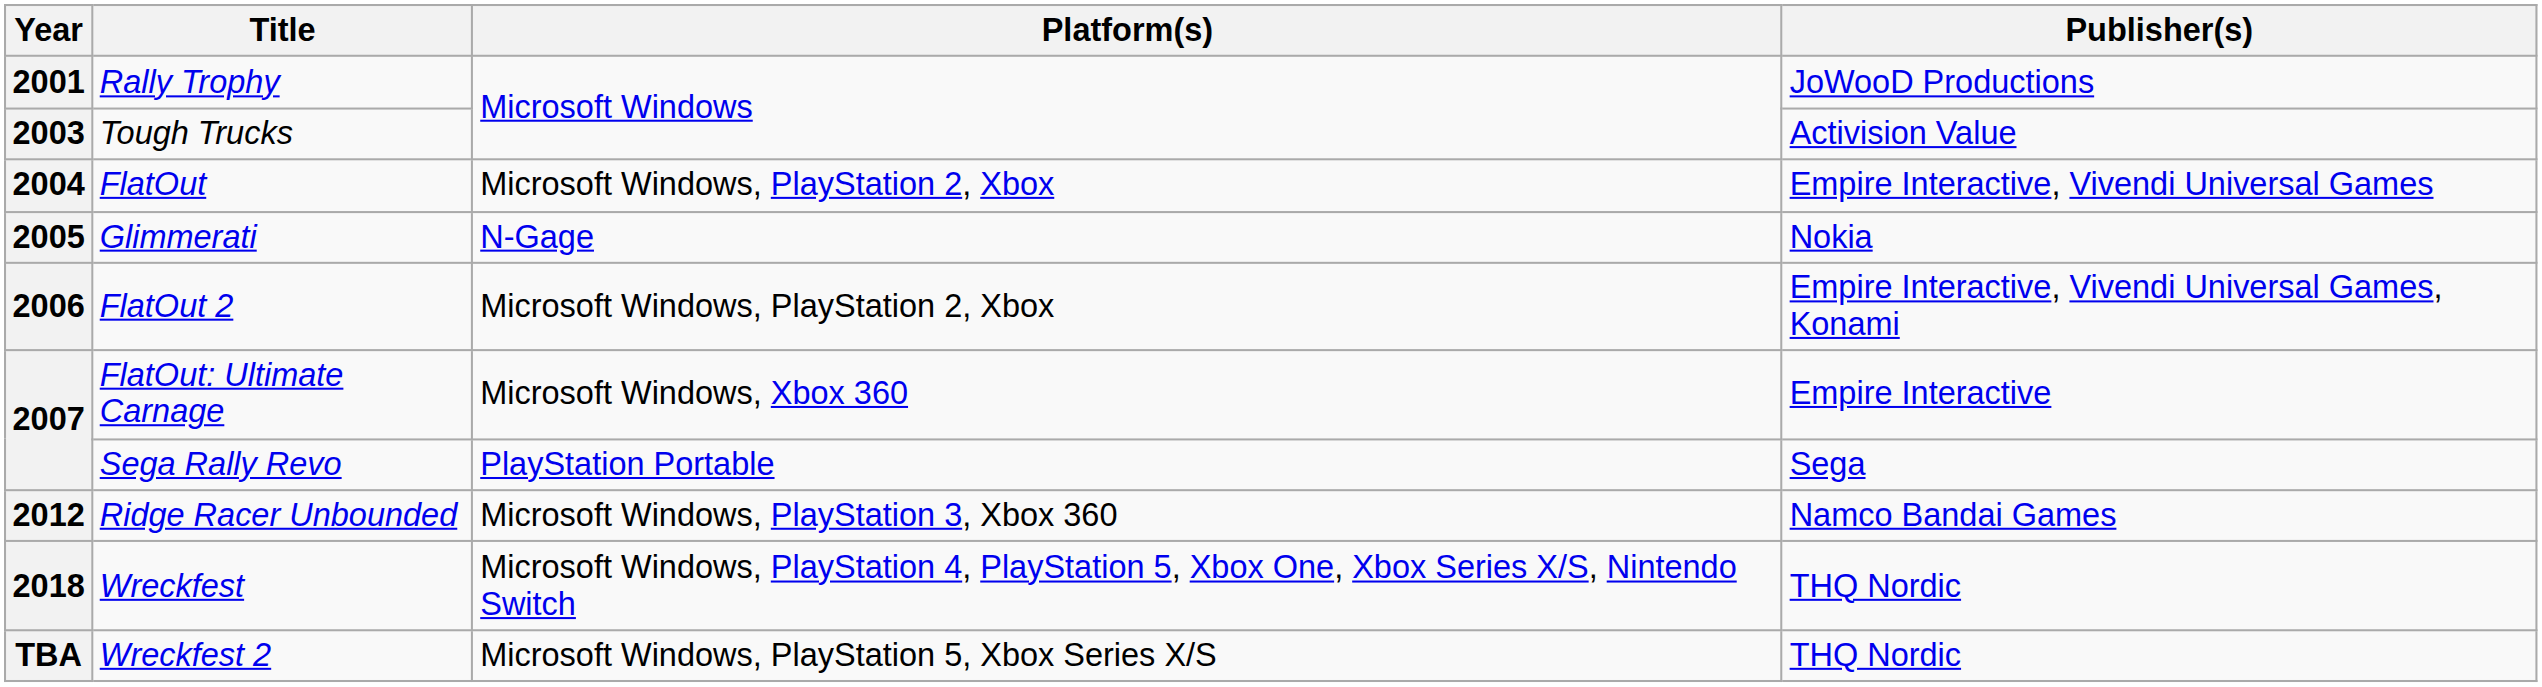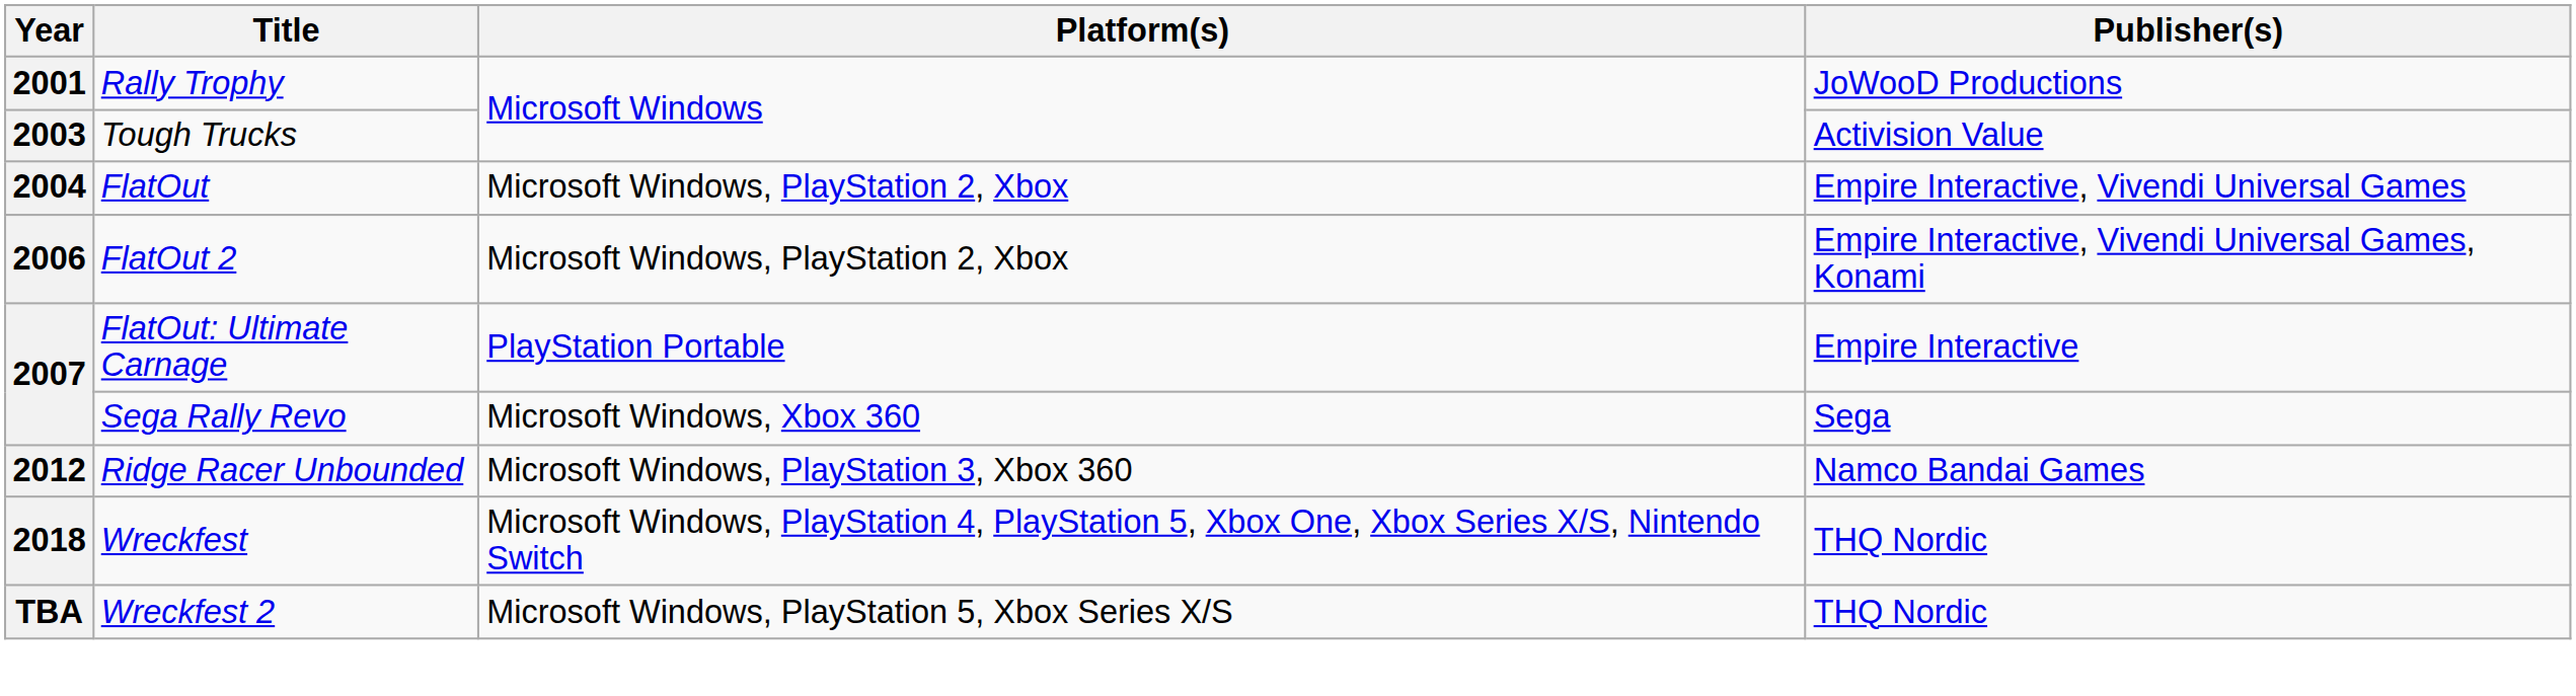 <table class="wikitable sortable plainrowheaders">
 <tr>
 <th scope="col">Year</th>
 <th scope="col">Title</th>
 <th scope="col">Platform(s)</th>
 <th scope="col">Publisher(s)</th>
 </tr>
 <tr>
 <th scope="row">2001</th>
 <td><em><a href='#'>Rally Trophy</a></em></td>
 <td rowspan="2"><a href='#'>Microsoft Windows</a></td>
 <td><a href='#'>JoWooD Productions</a></td>
 </tr>
 <tr>
 <th scope="row">2003</th>
 <td><em>Tough Trucks</em></td>
 <td><a href='#'>Activision Value</a></td>
 </tr>
 <tr>
 <th scope="row">2004</th>
 <td><em><a href='#'>FlatOut</a></em></td>
 <td>Microsoft Windows, <a href='#'>PlayStation 2</a>, <a href='#'>Xbox</a></td>
 <td><a href='#'>Empire Interactive</a>, <a href='#'>Vivendi Universal Games</a></td>
 </tr>
 <tr>
-<th scope="row">2005</th>
-<td><em><a href='#'>Glimmerati</a></em></td>
-<td><a href='#'>N-Gage</a></td>
-<td><a href='#'>Nokia</a></td>
-</tr>
-<tr>
 <th scope="row">2006</th>
 <td><em><a href='#'>FlatOut 2</a></em></td>
 <td>Microsoft Windows, PlayStation 2, Xbox</td>
 <td><a href='#'>Empire Interactive</a>, <a href='#'>Vivendi Universal Games</a>, <a href='#'>Konami</a></td>
 </tr>
 <tr>
 <th scope="row" rowspan="2">2007</th>
 <td><em><a href='#'>FlatOut: Ultimate Carnage</a></em></td>
-<td>Microsoft Windows, <a href='#'>Xbox 360</a></td>
+<td><a href='#'>PlayStation Portable</a></td>
 <td><a href='#'>Empire Interactive</a></td>
 </tr>
 <tr>
 <td><em><a href='#'>Sega Rally Revo</a></em></td>
-<td><a href='#'>PlayStation Portable</a></td>
+<td>Microsoft Windows, <a href='#'>Xbox 360</a></td>
 <td><a href='#'>Sega</a></td>
 </tr>
 <tr>
 <th scope="row">2012</th>
 <td><em><a href='#'>Ridge Racer Unbounded</a></em></td>
 <td>Microsoft Windows, <a href='#'>PlayStation 3</a>, Xbox 360</td>
 <td><a href='#'>Namco Bandai Games</a></td>
 </tr>
 <tr>
 <th scope="row">2018</th>
 <td><em><a href='#'>Wreckfest</a></em></td>
 <td>Microsoft Windows, <a href='#'>PlayStation 4</a>, <a href='#'>PlayStation 5</a>, <a href='#'>Xbox One</a>, <a href='#'>Xbox Series X/S</a>, <a href='#'>Nintendo Switch</a></td>
 <td><a href='#'>THQ Nordic</a></td>
 </tr>
 <tr>
 <th scope="row">TBA</th>
 <td><em><a href='#'>Wreckfest 2</a></em></td>
 <td>Microsoft Windows, PlayStation 5, Xbox Series X/S</td>
 <td><a href='#'>THQ Nordic</a></td>
 </tr>
 </table>
